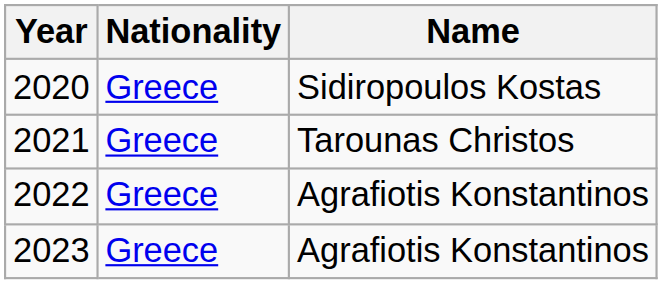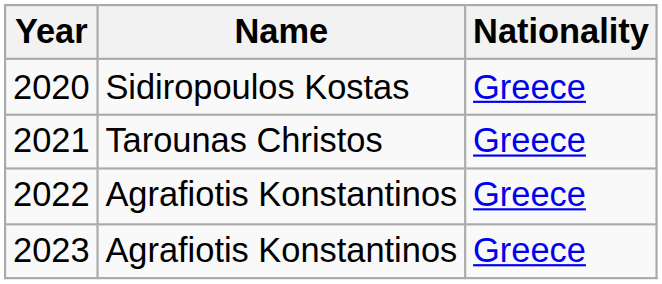 <table class="wikitable sortable">
 <tr>
 <th>Year</th>
+<th>Name</th>
 <th>Nationality</th>
-<th>Name</th>
 </tr>
 <tr>
 <td>2020</td>
+<td>Sidiropoulos Kostas</td>
 <td><a href='#'>Greece</a></td>
-<td>Sidiropoulos Kostas</td>
 </tr>
 <tr>
 <td>2021</td>
+<td>Tarounas Christos</td>
 <td><a href='#'>Greece</a></td>
-<td>Tarounas Christos</td>
 </tr>
 <tr>
 <td>2022</td>
+<td>Agrafiotis Konstantinos</td>
 <td><a href='#'>Greece</a></td>
-<td>Agrafiotis Konstantinos</td>
 </tr>
 <tr>
 <td>2023</td>
+<td>Agrafiotis Konstantinos</td>
 <td><a href='#'>Greece</a></td>
-<td>Agrafiotis Konstantinos</td>
 </tr>
 </table>
